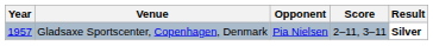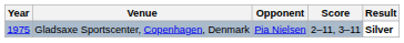 <table class="sortable wikitable" style="font-size: 90%;">
 <tr>
 <th>Year</th>
 <th>Venue</th>
 <th>Opponent</th>
 <th>Score</th>
 <th>Result</th>
 </tr>
 <tr style="background:#AABBCC">
-<td align="center"><a href='#'>1957</a></td>
+<td align="center"><a href='#'>1975</a></td>
 <td align="left">Gladsaxe Sportscenter, <a href='#'>Copenhagen</a>, Denmark</td>
 <td align="left"> <a href='#'>Pia Nielsen</a></td>
 <td align="left">2–11, 3–11</td>
 <td style="text-align:left; background: white"> <strong>Silver</strong></td>
 </tr>
 </table>
